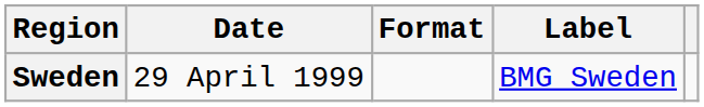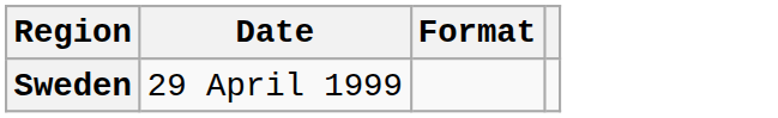 <table class="wikitable plainrowheaders">
 <tr>
 <th scope="col">Region</th>
 <th scope="col">Date</th>
 <th scope="col">Format</th>
-<th scope="col">Label</th>
 <th scope="col"></th>
 </tr>
 <tr>
 <th scope="row">Sweden</th>
 <td>29 April 1999</td>
 <td></td>
-<td><a href='#'>BMG Sweden</a></td>
 <td align="center"></td>
 </tr>
 </table>
